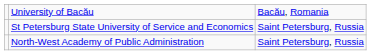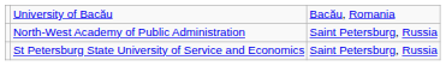 <table class="wikitable">
 <tr>
 <td></td>
 <td> <a href='#'>University of Bacău</a></td>
 <td><a href='#'>Bacău</a>, <a href='#'>Romania</a></td>
 </tr>
 <tr>
 <td></td>
-<td> <a href='#'>St Petersburg State University of Service and Economics</a></td>
+<td> <a href='#'>North-West Academy of Public Administration</a></td>
 <td><a href='#'>Saint Petersburg</a>, <a href='#'>Russia</a></td>
 </tr>
 <tr>
 <td></td>
-<td> <a href='#'>North-West Academy of Public Administration</a></td>
+<td> <a href='#'>St Petersburg State University of Service and Economics</a></td>
 <td><a href='#'>Saint Petersburg</a>, <a href='#'>Russia</a></td>
 </tr>
 </table>
